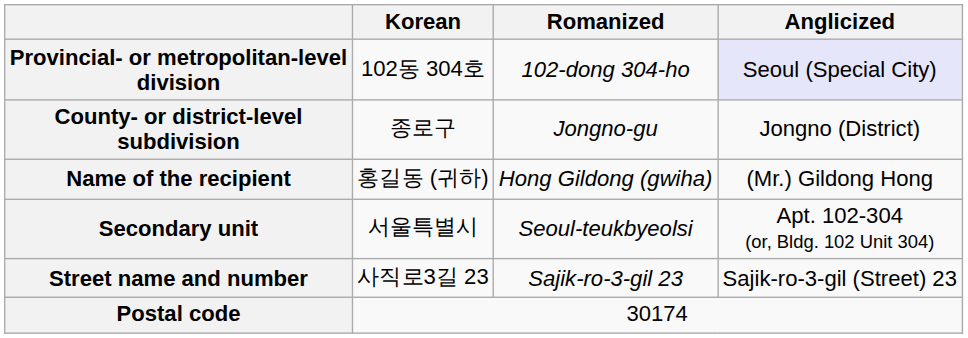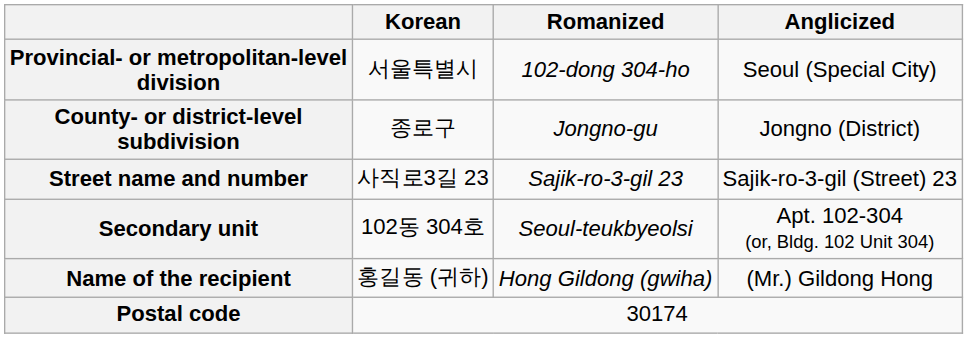 <table class="wikitable" style="text-align: center;">
 <tr>
 <th> </th>
 <th>Korean</th>
 <th>Romanized</th>
 <th>Anglicized</th>
 </tr>
 <tr>
 <th>Provincial- or metropolitan-level <br>division</th>
-<td>102동 304호</td>
+<td>서울특별시</td>
 <td><em>102-dong 304-ho</em></td>
-<td style="background: lavender;">Seoul (Special City)</td>
+<td>Seoul (Special City)</td>
 </tr>
 <tr>
 <th>County- or district-level <br>subdivision</th>
 <td>종로구</td>
 <td><em>Jongno-gu</em></td>
 <td>Jongno (District)</td>
 </tr>
 <tr>
+<th>Street name and number</th>
+<td>사직로3길 23</td>
+<td><em>Sajik-ro-3-gil 23</em></td>
+<td>Sajik-ro-3-gil (Street) 23</td>
+</tr>
+<tr>
+<th>Secondary unit</th>
+<td>102동 304호</td>
+<td><em>Seoul-teukbyeolsi</em></td>
+<td>Apt. 102-304<br><small>(or, Bldg. 102 Unit 304)</small></td>
+</tr>
+<tr>
 <th>Name of the recipient</th>
 <td>홍길동 (귀하)</td>
 <td><em>Hong Gildong (gwiha)</em></td>
 <td>(Mr.) Gildong Hong</td>
 </tr>
 <tr>
-<th>Secondary unit</th>
-<td>서울특별시</td>
-<td><em>Seoul-teukbyeolsi</em></td>
-<td>Apt. 102-304<br><small>(or, Bldg. 102 Unit 304)</small></td>
-</tr>
-<tr>
-<th>Street name and number</th>
-<td>사직로3길 23</td>
-<td><em>Sajik-ro-3-gil 23</em></td>
-<td>Sajik-ro-3-gil (Street) 23</td>
-</tr>
-<tr>
 <th>Postal code</th>
 <td colspan=3>30174</td>
 </tr>
 </table>
